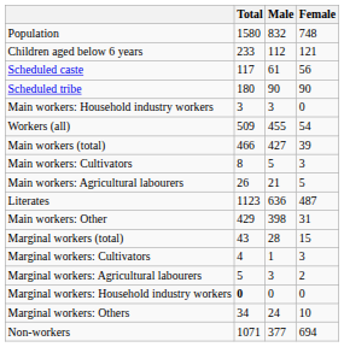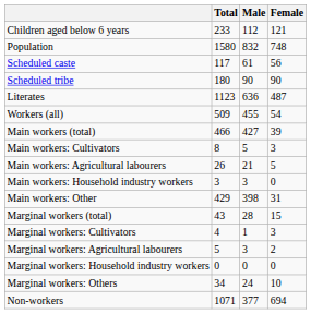 <table class="wikitable sortable">
 <tr>
 <th></th>
 <th>Total</th>
 <th>Male</th>
 <th>Female</th>
 </tr>
 <tr>
+<td>Children aged below 6 years</td>
+<td>233</td>
+<td>112</td>
+<td>121</td>
+</tr>
+<tr>
 <td>Population</td>
 <td>1580</td>
 <td>832</td>
 <td>748</td>
-</tr>
-<tr>
-<td>Children aged below 6 years</td>
-<td>233</td>
-<td>112</td>
-<td>121</td>
 </tr>
 <tr>
 <td><a href='#'>Scheduled caste</a></td>
 <td>117</td>
 <td>61</td>
 <td>56</td>
 </tr>
 <tr>
 <td><a href='#'>Scheduled tribe</a></td>
 <td>180</td>
 <td>90</td>
 <td>90</td>
 </tr>
 <tr>
-<td>Main workers: Household industry workers</td>
-<td>3</td>
-<td>3</td>
-<td>0</td>
+<td>Literates</td>
+<td>1123</td>
+<td>636</td>
+<td>487</td>
 </tr>
 <tr>
 <td>Workers (all)</td>
 <td>509</td>
 <td>455</td>
 <td>54</td>
 </tr>
 <tr>
 <td>Main workers (total)</td>
 <td>466</td>
 <td>427</td>
 <td>39</td>
 </tr>
 <tr>
 <td>Main workers: Cultivators</td>
 <td>8</td>
 <td>5</td>
 <td>3</td>
 </tr>
 <tr>
 <td>Main workers: Agricultural labourers</td>
 <td>26</td>
 <td>21</td>
 <td>5</td>
 </tr>
 <tr>
-<td>Literates</td>
-<td>1123</td>
-<td>636</td>
-<td>487</td>
+<td>Main workers: Household industry workers</td>
+<td>3</td>
+<td>3</td>
+<td>0</td>
 </tr>
 <tr>
 <td>Main workers: Other</td>
 <td>429</td>
 <td>398</td>
 <td>31</td>
 </tr>
 <tr>
 <td>Marginal workers (total)</td>
 <td>43</td>
 <td>28</td>
 <td>15</td>
 </tr>
 <tr>
 <td>Marginal workers: Cultivators</td>
 <td>4</td>
 <td>1</td>
 <td>3</td>
 </tr>
 <tr>
 <td>Marginal workers: Agricultural labourers</td>
 <td>5</td>
 <td>3</td>
 <td>2</td>
 </tr>
 <tr>
 <td>Marginal workers: Household industry workers</td>
-<td><strong>0</strong></td>
+<td>0</td>
 <td>0</td>
 <td>0</td>
 </tr>
 <tr>
 <td>Marginal workers: Others</td>
 <td>34</td>
 <td>24</td>
 <td>10</td>
 </tr>
 <tr>
 <td>Non-workers</td>
 <td>1071</td>
 <td>377</td>
 <td>694</td>
 </tr>
 </table>
